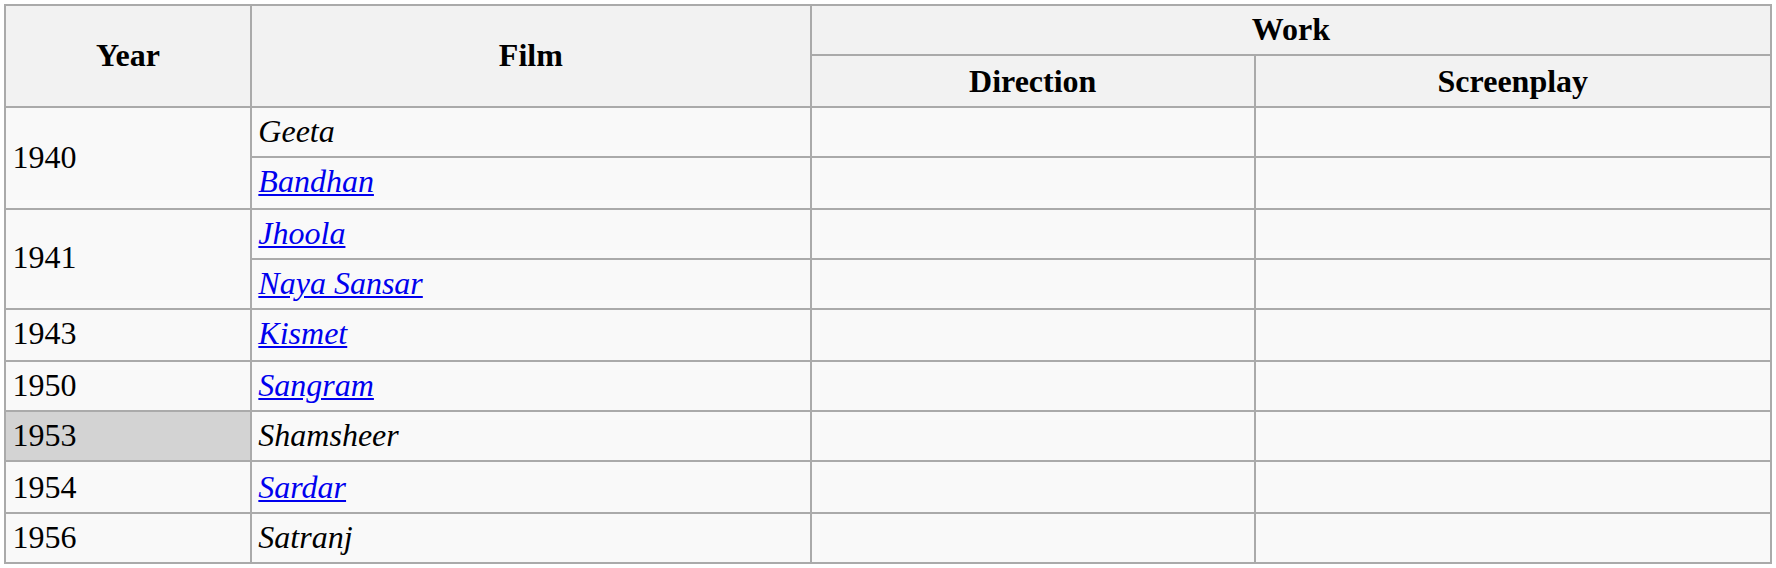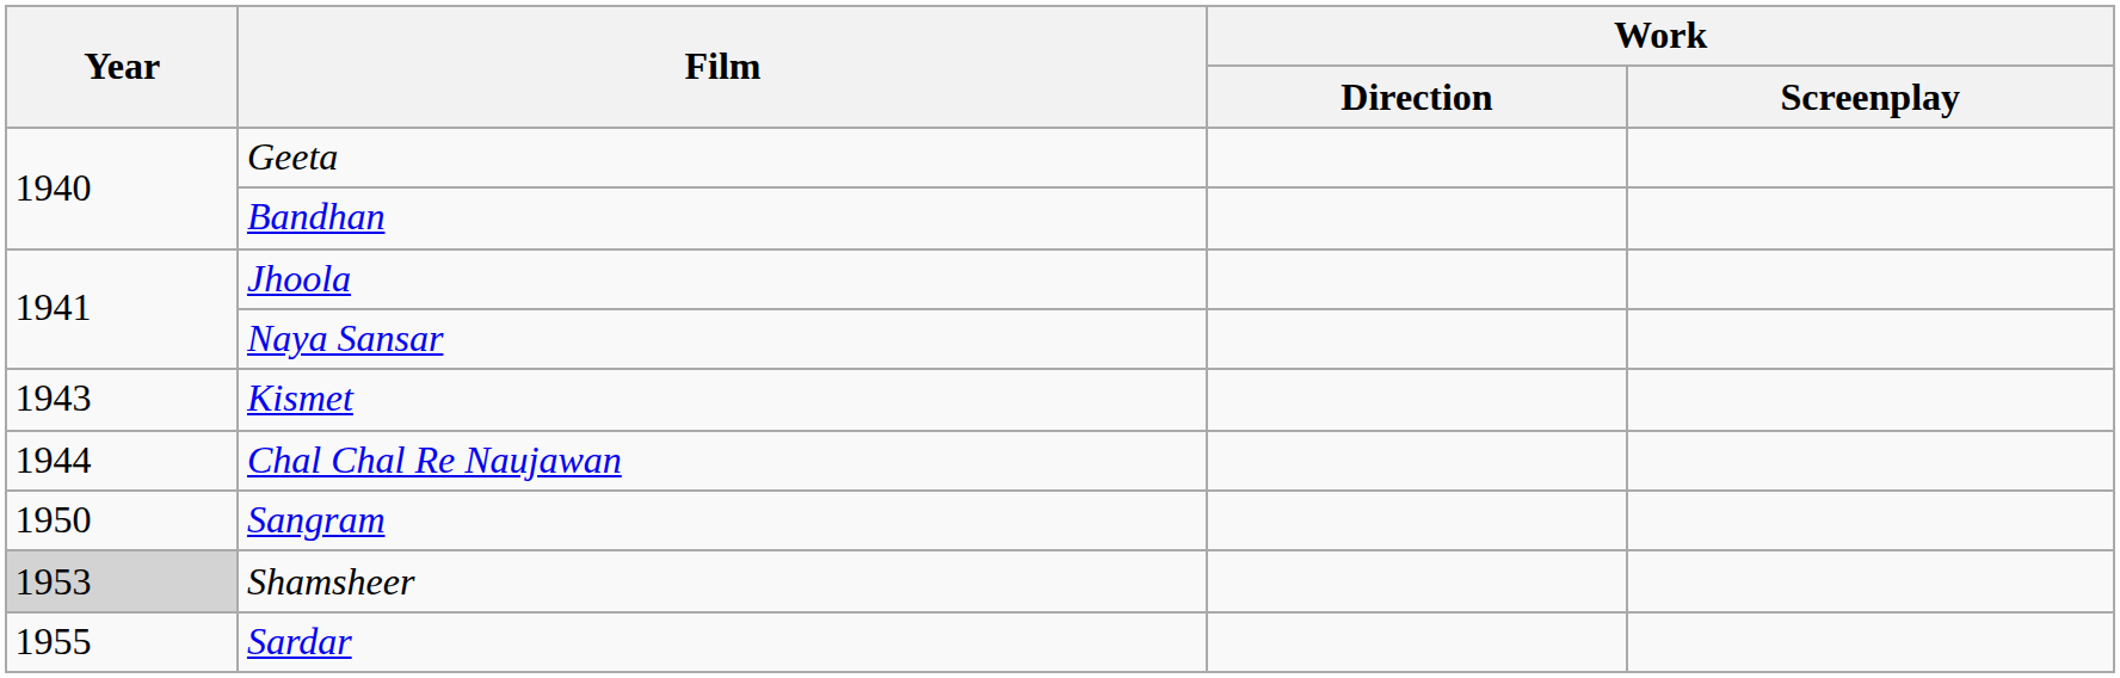 <table class="wikitable sortable" style="width:100%;">
 <tr>
 <th rowspan="2">Year</th>
 <th rowspan="2">Film</th>
 <th colspan="2">Work</th>
 </tr>
 <tr>
 <th>Direction</th>
 <th>Screenplay</th>
 </tr>
 <tr>
 <td rowspan="2">1940</td>
 <td><em>Geeta</em></td>
 <td></td>
 <td></td>
 </tr>
 <tr>
 <td><em><a href='#'>Bandhan</a></em></td>
 <td></td>
 <td></td>
 </tr>
 <tr>
 <td rowspan="2">1941</td>
 <td><em><a href='#'>Jhoola</a></em></td>
 <td></td>
 <td></td>
 </tr>
 <tr>
 <td><em><a href='#'>Naya Sansar</a></em></td>
 <td></td>
 <td></td>
 </tr>
 <tr>
 <td>1943</td>
 <td><em><a href='#'>Kismet</a></em></td>
 <td></td>
 <td></td>
 </tr>
 <tr>
+<td>1944</td>
+<td><em><a href='#'>Chal Chal Re Naujawan</a></em></td>
+<td></td>
+<td></td>
+</tr>
+<tr>
 <td>1950</td>
 <td><em><a href='#'>Sangram</a></em></td>
 <td></td>
 <td></td>
 </tr>
 <tr>
 <td style="background: lightgrey;">1953</td>
 <td><em>Shamsheer </em></td>
 <td></td>
 <td></td>
 </tr>
 <tr>
-<td>1954</td>
+<td>1955</td>
 <td><em><a href='#'>Sardar</a></em></td>
 <td></td>
 <td></td>
 </tr>
-<tr>
-<td>1956</td>
-<td><em>Satranj</em></td>
-<td></td>
-<td></td>
-</tr>
 </table>
